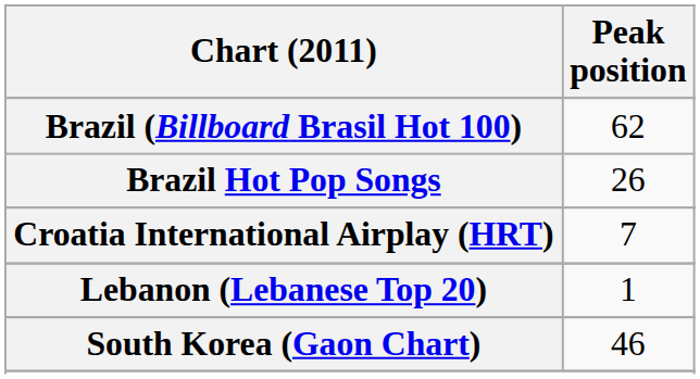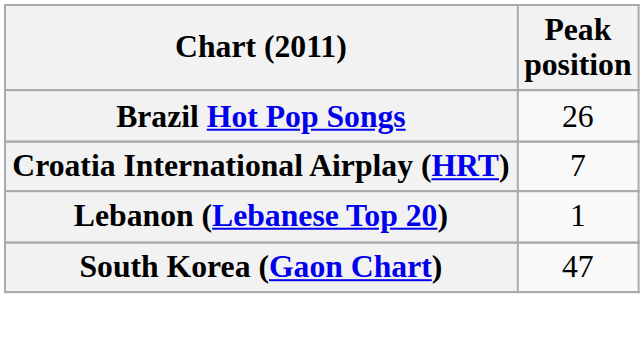 <table class="wikitable sortable plainrowheaders" style="text-align:center">
 <tr>
 <th scope="col">Chart (2011)</th>
 <th scope="col">Peak<br>position</th>
 </tr>
 <tr>
 </tr>
 <tr>
 </tr>
 <tr>
-</tr>
-<tr>
-<th scope="row">Brazil (<a href='#'><em>Billboard</em> Brasil Hot 100</a>)</th>
-<td>62</td>
 </tr>
 <tr>
 <th scope="row">Brazil <a href='#'>Hot Pop Songs</a></th>
 <td>26</td>
 </tr>
 <tr>
 </tr>
 <tr>
 <th scope="row">Croatia International Airplay (<a href='#'>HRT</a>)</th>
 <td style="text-align:center;">7</td>
 </tr>
 <tr>
 </tr>
 <tr>
 </tr>
 <tr>
 </tr>
 <tr>
 <th scope="row">Lebanon (<a href='#'>Lebanese Top 20</a>)</th>
 <td>1</td>
 </tr>
 <tr>
 </tr>
 <tr>
 </tr>
 <tr>
 </tr>
 <tr>
 <th scope="row">South Korea (<a href='#'>Gaon Chart</a>)</th>
-<td>46</td>
+<td>47</td>
 </tr>
 <tr>
 </tr>
 <tr>
 </tr>
 <tr>
 </tr>
 <tr>
 </tr>
 <tr>
 </tr>
 <tr>
 </tr>
 <tr>
 </tr>
 <tr>
 </tr>
 </table>
